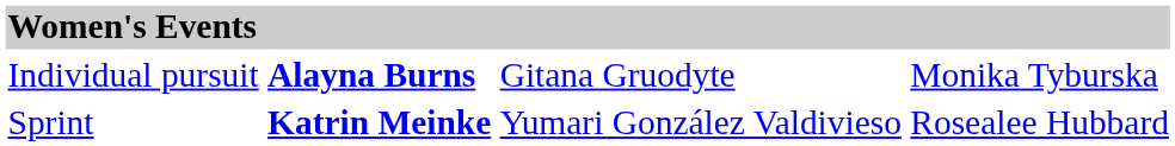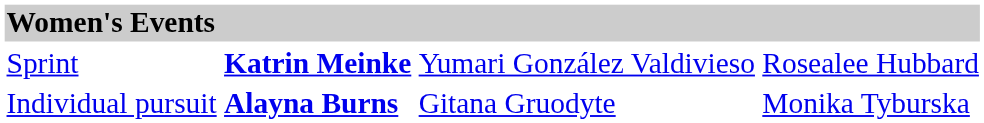 <table>
 <tr bgcolor="#cccccc">
 <td colspan=4><strong>Women's Events</strong></td>
+</tr>
+<tr>
+<td><a href='#'>Sprint</a> <br></td>
+<td><strong><a href='#'>Katrin Meinke</a><br><small></small></strong></td>
+<td><a href='#'>Yumari González Valdivieso</a><br><small></small></td>
+<td><a href='#'>Rosealee Hubbard</a><br><small></small></td>
 </tr>
 <tr>
 <td><a href='#'>Individual pursuit</a> <br></td>
 <td><strong><a href='#'>Alayna Burns</a><br><small></small></strong></td>
 <td><a href='#'>Gitana Gruodyte</a><br><small></small></td>
 <td><a href='#'>Monika Tyburska</a><br><small></small></td>
 </tr>
-<tr>
-<td><a href='#'>Sprint</a> <br></td>
-<td><strong><a href='#'>Katrin Meinke</a><br><small></small></strong></td>
-<td><a href='#'>Yumari González Valdivieso</a><br><small></small></td>
-<td><a href='#'>Rosealee Hubbard</a><br><small></small></td>
-</tr>
 </table>
